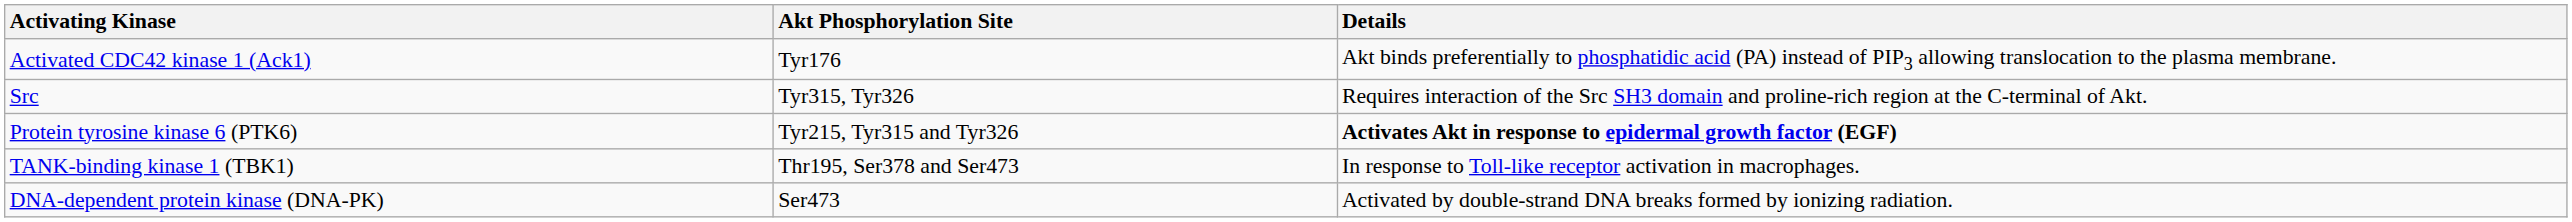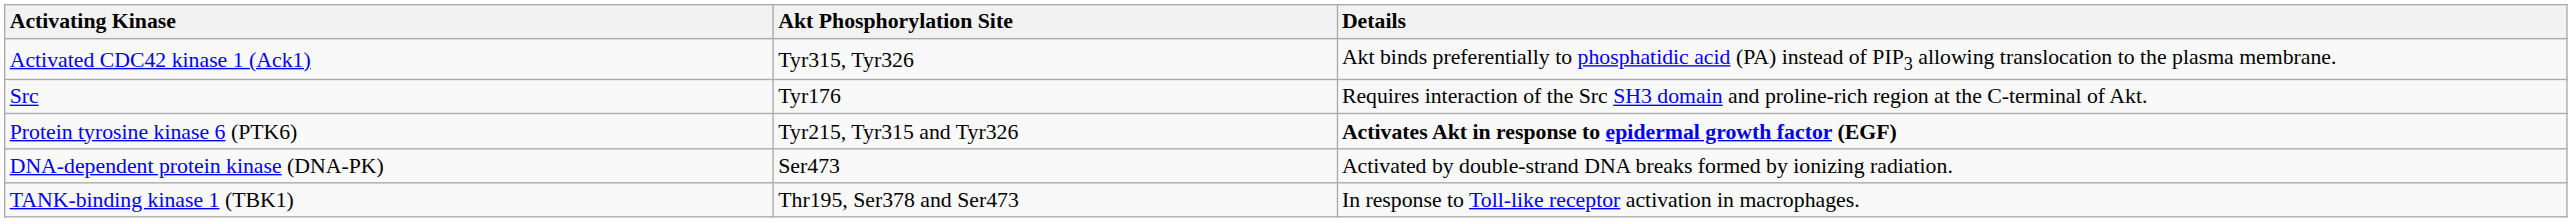 <table class="wikitable" style="width: 95%; height: 100px; text-align: left">
 <tr>
 <th scope="row" width="30%" style="text-align: left">Activating Kinase</th>
 <th scope="row" width="22%" style="text-align: left">Akt Phosphorylation Site</th>
 <th scope="row" width="48%" style="text-align: left">Details</th>
 </tr>
 <tr>
 <td><a href='#'>Activated CDC42 kinase 1 (Ack1)</a></td>
-<td>Tyr176</td>
+<td>Tyr315, Tyr326</td>
 <td>Akt binds preferentially to <a href='#'>phosphatidic acid</a> (PA) instead of PIP<sub>3</sub> allowing translocation to the plasma membrane.</td>
 </tr>
 <tr>
 <td><a href='#'>Src</a></td>
-<td>Tyr315, Tyr326</td>
+<td>Tyr176</td>
 <td>Requires interaction of the Src <a href='#'>SH3 domain</a> and proline-rich region at the C-terminal of Akt.</td>
 </tr>
 <tr>
 <td><a href='#'>Protein tyrosine kinase 6</a> (PTK6)</td>
 <td>Tyr215, Tyr315 and Tyr326</td>
 <td><strong>Activates Akt in response to <a href='#'>epidermal growth factor</a> (EGF)</strong></td>
 </tr>
 <tr>
+<td><a href='#'>DNA-dependent protein kinase</a> (DNA-PK)</td>
+<td>Ser473</td>
+<td>Activated by double-strand DNA breaks formed by ionizing radiation.</td>
+</tr>
+<tr>
 <td><a href='#'>TANK-binding kinase 1</a> (TBK1)</td>
 <td>Thr195, Ser378 and Ser473</td>
 <td>In response to <a href='#'>Toll-like receptor</a> activation in macrophages.</td>
 </tr>
-<tr>
-<td><a href='#'>DNA-dependent protein kinase</a> (DNA-PK)</td>
-<td>Ser473</td>
-<td>Activated by double-strand DNA breaks formed by ionizing radiation.</td>
-</tr>
 </table>
